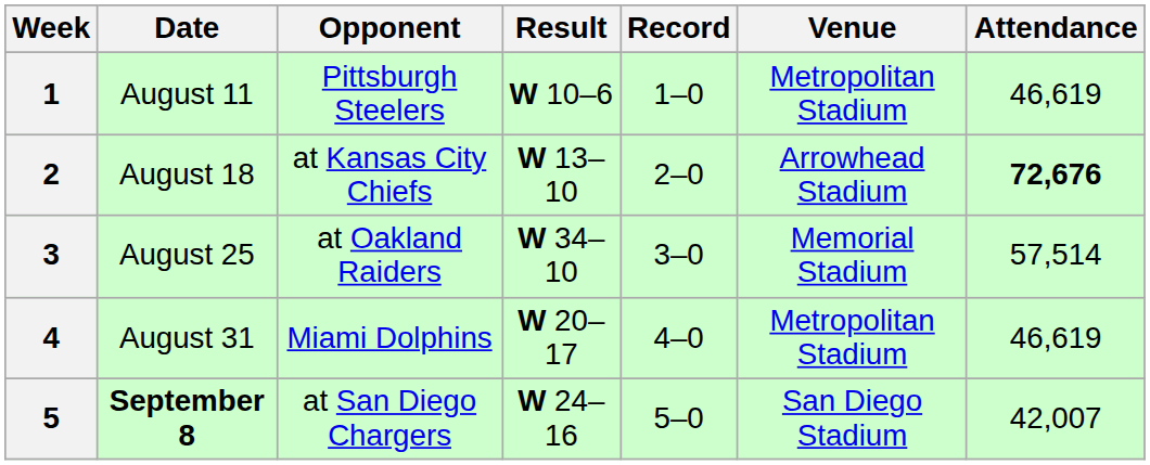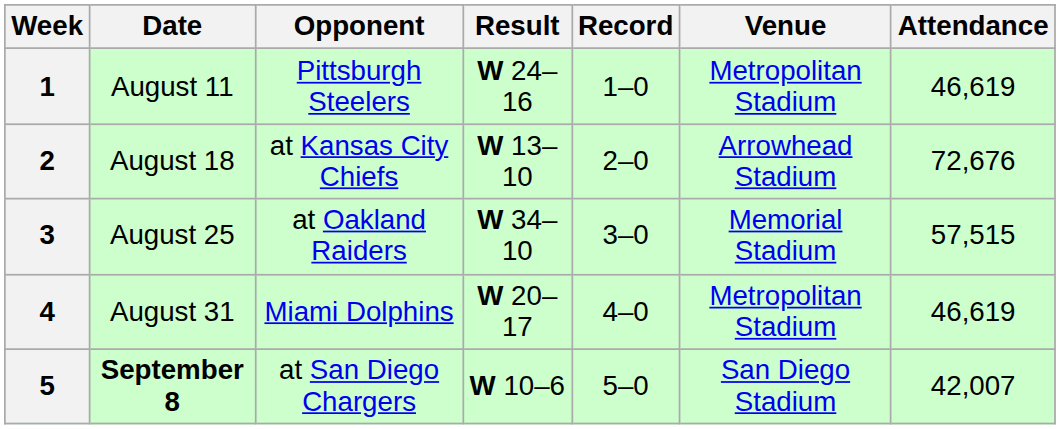 <table class="wikitable" style="text-align:center">
 <tr>
 <th>Week</th>
 <th>Date</th>
 <th>Opponent</th>
 <th>Result</th>
 <th>Record</th>
 <th>Venue</th>
 <th>Attendance</th>
 </tr>
 <tr style="background:#cfc">
 <th>1</th>
 <td>August 11</td>
 <td><a href='#'>Pittsburgh Steelers</a></td>
-<td><strong>W</strong> 10–6</td>
+<td><strong>W</strong> 24–16</td>
 <td>1–0</td>
 <td><a href='#'>Metropolitan Stadium</a></td>
 <td>46,619</td>
 </tr>
 <tr style="background:#cfc">
 <th>2</th>
 <td>August 18</td>
 <td>at <a href='#'>Kansas City Chiefs</a></td>
 <td><strong>W</strong> 13–10</td>
 <td>2–0</td>
 <td><a href='#'>Arrowhead Stadium</a></td>
-<td><strong>72,676</strong></td>
+<td>72,676</td>
 </tr>
 <tr style="background:#cfc">
 <th>3</th>
 <td>August 25</td>
 <td>at <a href='#'>Oakland Raiders</a></td>
 <td><strong>W</strong> 34–10</td>
 <td>3–0</td>
 <td><a href='#'>Memorial Stadium</a> </td>
-<td>57,514</td>
+<td>57,515</td>
 </tr>
 <tr style="background:#cfc">
 <th>4</th>
 <td>August 31</td>
 <td><a href='#'>Miami Dolphins</a></td>
 <td><strong>W</strong> 20–17</td>
 <td>4–0</td>
 <td><a href='#'>Metropolitan Stadium</a></td>
 <td>46,619</td>
 </tr>
 <tr style="background:#cfc">
 <th>5</th>
 <td><strong>September 8</strong></td>
 <td>at <a href='#'>San Diego Chargers</a></td>
-<td><strong>W</strong> 24–16</td>
+<td><strong>W</strong> 10–6</td>
 <td>5–0</td>
 <td><a href='#'>San Diego Stadium</a></td>
 <td>42,007</td>
 </tr>
 </table>
